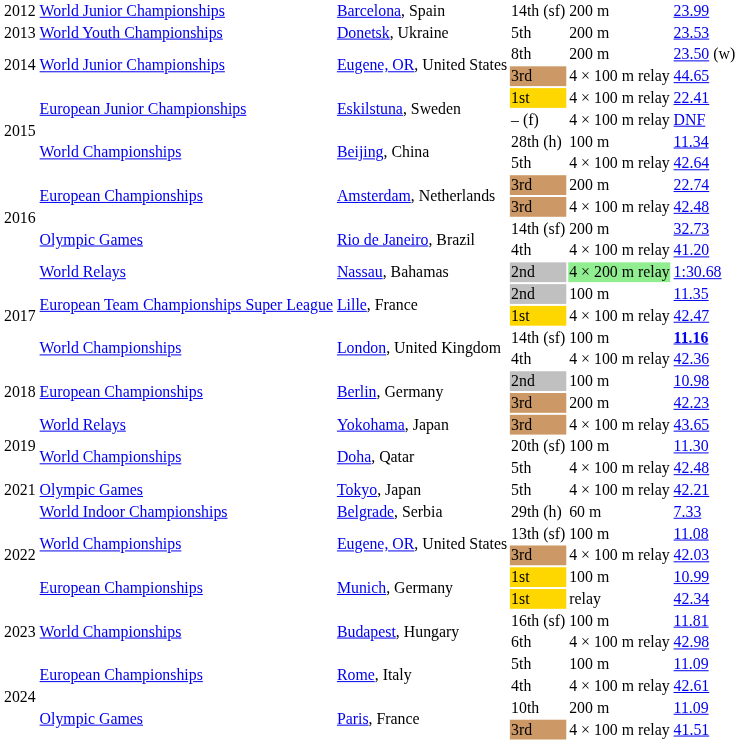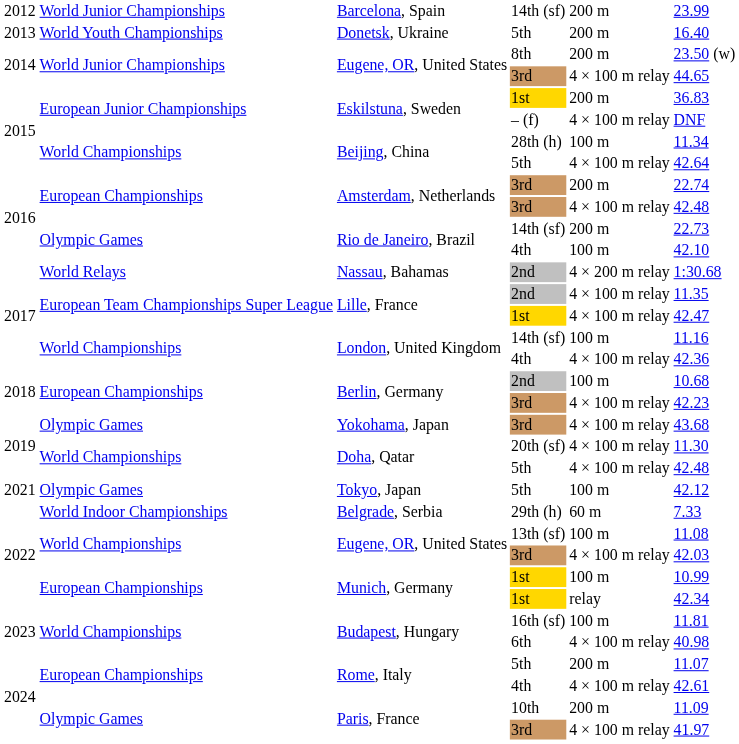 <table>
 <tr>
 <td>2012</td>
 <td><a href='#'>World Junior Championships</a></td>
 <td><a href='#'>Barcelona</a>, Spain</td>
 <td>14th (sf)</td>
 <td>200 m</td>
 <td><a href='#'>23.99</a></td>
 </tr>
 <tr>
 <td>2013</td>
 <td><a href='#'>World Youth Championships</a></td>
 <td><a href='#'>Donetsk</a>, Ukraine</td>
 <td>5th</td>
 <td>200 m</td>
-<td><a href='#'>23.53</a></td>
+<td><a href='#'>16.40</a></td>
 </tr>
 <tr>
 <td rowspan=2>2014</td>
 <td rowspan=2><a href='#'>World Junior Championships</a></td>
 <td rowspan=2><a href='#'>Eugene, OR</a>, United States</td>
 <td>8th</td>
 <td>200 m</td>
 <td><a href='#'>23.50</a> (w)</td>
 </tr>
 <tr>
 <td bgcolor=cc9966>3rd</td>
 <td>4 × 100 m relay</td>
 <td><a href='#'>44.65</a></td>
 </tr>
 <tr>
 <td rowspan=4>2015</td>
 <td rowspan=2><a href='#'>European Junior Championships</a></td>
 <td rowspan=2><a href='#'>Eskilstuna</a>, Sweden</td>
 <td bgcolor=gold>1st</td>
-<td>4 × 100 m relay</td>
-<td><a href='#'>22.41</a></td>
+<td>200 m</td>
+<td><a href='#'>36.83</a></td>
 </tr>
 <tr>
 <td>– (f)</td>
 <td>4 × 100 m relay</td>
 <td><a href='#'>DNF</a></td>
 </tr>
 <tr>
 <td rowspan=2><a href='#'>World Championships</a></td>
 <td rowspan=2><a href='#'>Beijing</a>, China</td>
 <td>28th (h)</td>
 <td>100 m</td>
 <td><a href='#'>11.34</a></td>
 </tr>
 <tr>
 <td>5th</td>
 <td>4 × 100 m relay</td>
 <td><a href='#'>42.64</a></td>
 </tr>
 <tr>
 <td rowspan=4>2016</td>
 <td rowspan=2><a href='#'>European Championships</a></td>
 <td rowspan=2><a href='#'>Amsterdam</a>, Netherlands</td>
 <td bgcolor=cc9966>3rd</td>
 <td>200 m</td>
 <td><a href='#'>22.74</a></td>
 </tr>
 <tr>
 <td bgcolor=cc9966>3rd</td>
 <td>4 × 100 m relay</td>
 <td><a href='#'>42.48</a></td>
 </tr>
 <tr>
 <td rowspan=2><a href='#'>Olympic Games</a></td>
 <td rowspan=2><a href='#'>Rio de Janeiro</a>, Brazil</td>
 <td>14th (sf)</td>
 <td>200 m</td>
-<td><a href='#'>32.73</a></td>
+<td><a href='#'>22.73</a></td>
 </tr>
 <tr>
 <td>4th</td>
-<td>4 × 100 m relay</td>
-<td><a href='#'>41.20</a></td>
+<td>100 m</td>
+<td><a href='#'>42.10</a></td>
 </tr>
 <tr>
 <td rowspan=5>2017</td>
 <td><a href='#'>World Relays</a></td>
 <td><a href='#'>Nassau</a>, Bahamas</td>
 <td bgcolor=silver>2nd</td>
-<td style="background: lightgreen;">4 × 200 m relay</td>
+<td>4 × 200 m relay</td>
 <td><a href='#'>1:30.68</a></td>
 </tr>
 <tr>
 <td rowspan=2><a href='#'>European Team Championships Super League</a></td>
 <td rowspan=2><a href='#'>Lille</a>, France</td>
 <td bgcolor=silver>2nd</td>
-<td>100 m</td>
+<td>4 × 100 m relay</td>
 <td><a href='#'>11.35</a></td>
 </tr>
 <tr>
 <td bgcolor=gold>1st</td>
 <td>4 × 100 m relay</td>
 <td><a href='#'>42.47</a> </td>
 </tr>
 <tr>
 <td rowspan=2><a href='#'>World Championships</a></td>
 <td rowspan=2><a href='#'>London</a>, United Kingdom</td>
 <td>14th (sf)</td>
 <td>100 m</td>
-<td><strong><a href='#'>11.16</a></strong></td>
+<td><a href='#'>11.16</a></td>
 </tr>
 <tr>
 <td>4th</td>
 <td>4 × 100 m relay</td>
 <td><a href='#'>42.36</a></td>
 </tr>
 <tr>
 <td rowspan=2>2018</td>
 <td rowspan=2><a href='#'>European Championships</a></td>
 <td rowspan=2><a href='#'>Berlin</a>, Germany</td>
 <td bgcolor=silver>2nd</td>
 <td>100 m</td>
-<td><a href='#'>10.98</a></td>
+<td><a href='#'>10.68</a></td>
 </tr>
 <tr>
 <td bgcolor=cc9966>3rd</td>
-<td>200 m</td>
+<td>4 × 100 m relay</td>
 <td><a href='#'>42.23</a></td>
 </tr>
 <tr>
 <td rowspan=3>2019</td>
-<td><a href='#'>World Relays</a></td>
+<td><a href='#'>Olympic Games</a></td>
 <td><a href='#'>Yokohama</a>, Japan</td>
 <td bgcolor=cc9966>3rd</td>
 <td>4 × 100 m relay</td>
-<td><a href='#'>43.65</a></td>
+<td><a href='#'>43.68</a></td>
 </tr>
 <tr>
 <td rowspan=2><a href='#'>World Championships</a></td>
 <td rowspan=2><a href='#'>Doha</a>, Qatar</td>
 <td>20th (sf)</td>
-<td>100 m</td>
+<td>4 × 100 m relay</td>
 <td><a href='#'>11.30</a></td>
 </tr>
 <tr>
 <td>5th</td>
 <td>4 × 100 m relay</td>
 <td><a href='#'>42.48</a></td>
 </tr>
 <tr>
 <td>2021</td>
 <td><a href='#'>Olympic Games</a></td>
 <td><a href='#'>Tokyo</a>, Japan</td>
 <td>5th</td>
-<td>4 × 100 m relay</td>
-<td><a href='#'>42.21</a></td>
+<td>100 m</td>
+<td><a href='#'>42.12</a></td>
 </tr>
 <tr>
 <td rowspan=5>2022</td>
 <td><a href='#'>World Indoor Championships</a></td>
 <td><a href='#'>Belgrade</a>, Serbia</td>
 <td>29th (h)</td>
 <td>60 m</td>
 <td><a href='#'>7.33</a></td>
 </tr>
 <tr>
 <td rowspan=2><a href='#'>World Championships</a></td>
 <td rowspan=2><a href='#'>Eugene, OR</a>, United States</td>
 <td>13th (sf)</td>
 <td>100 m</td>
 <td><a href='#'>11.08</a></td>
 </tr>
 <tr>
 <td bgcolor=cc9966>3rd</td>
 <td>4 × 100 m relay</td>
 <td><a href='#'>42.03</a></td>
 </tr>
 <tr>
 <td rowspan=2><a href='#'>European Championships</a></td>
 <td rowspan=2><a href='#'>Munich</a>, Germany</td>
 <td bgcolor=gold>1st</td>
 <td>100 m</td>
 <td><a href='#'>10.99</a></td>
 </tr>
 <tr>
 <td bgcolor=gold>1st</td>
 <td> relay</td>
 <td><a href='#'>42.34</a></td>
 </tr>
 <tr>
 <td rowspan=2>2023</td>
 <td rowspan=2><a href='#'>World Championships</a></td>
 <td rowspan=2><a href='#'>Budapest</a>, Hungary</td>
 <td>16th (sf)</td>
 <td>100 m</td>
 <td><a href='#'>11.81</a></td>
 </tr>
 <tr>
 <td>6th</td>
 <td>4 × 100 m relay</td>
-<td><a href='#'>42.98</a></td>
+<td><a href='#'>40.98</a></td>
 </tr>
 <tr>
 <td rowspan=4>2024</td>
 <td rowspan=2><a href='#'>European Championships</a></td>
 <td rowspan=2><a href='#'>Rome</a>, Italy</td>
 <td>5th</td>
-<td>100 m</td>
-<td><a href='#'>11.09</a></td>
+<td>200 m</td>
+<td><a href='#'>11.07</a></td>
 </tr>
 <tr>
 <td>4th</td>
 <td>4 × 100 m relay</td>
 <td><a href='#'>42.61</a></td>
 </tr>
 <tr>
 <td rowspan=2><a href='#'>Olympic Games</a></td>
 <td rowspan=2><a href='#'>Paris</a>, France</td>
 <td>10th</td>
 <td>200 m</td>
 <td><a href='#'>11.09</a></td>
 </tr>
 <tr>
 <td bgcolor=cc9966>3rd</td>
 <td>4 × 100 m relay</td>
-<td><a href='#'>41.51</a></td>
+<td><a href='#'>41.97</a></td>
 </tr>
 <tr>
 </tr>
 </table>
